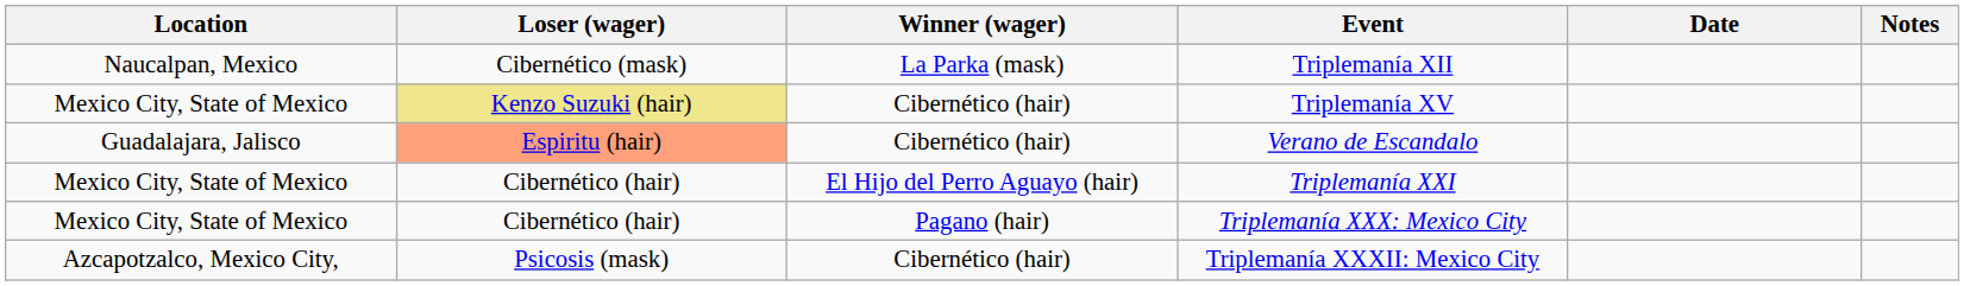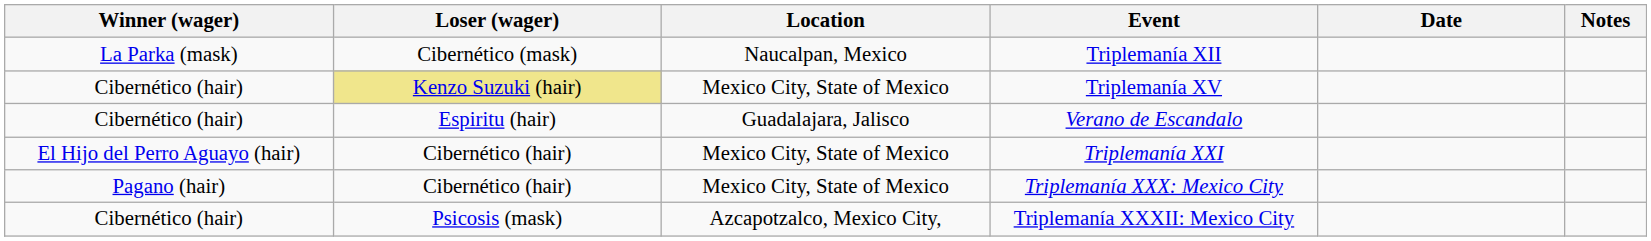 <table class="wikitable sortable" width=100%  style="text-align: center">
 <tr>
+<th width=20% scope="col">Winner (wager)</th>
+<th width=20% scope="col">Loser (wager)</th>
 <th width=20% scope="col">Location</th>
-<th width=20% scope="col">Loser (wager)</th>
-<th width=20% scope="col">Winner (wager)</th>
 <th width=20% scope="col">Event</th>
 <th width=15% scope="col">Date</th>
 <th class="unsortable" width=5% scope="col">Notes</th>
 </tr>
 <tr>
+<td><a href='#'>La Parka</a> (mask)</td>
+<td>Cibernético (mask)</td>
 <td>Naucalpan, Mexico</td>
-<td>Cibernético (mask)</td>
-<td><a href='#'>La Parka</a> (mask)</td>
 <td><a href='#'>Triplemanía XII</a></td>
 <td></td>
 <td></td>
 </tr>
 <tr>
+<td>Cibernético (hair)</td>
+<td style="background: khaki;"><a href='#'>Kenzo Suzuki</a> (hair)</td>
 <td>Mexico City, State of Mexico</td>
-<td style="background: khaki;"><a href='#'>Kenzo Suzuki</a> (hair)</td>
-<td>Cibernético (hair)</td>
 <td><a href='#'>Triplemanía XV</a></td>
 <td></td>
 <td></td>
 </tr>
 <tr>
+<td>Cibernético (hair)</td>
+<td><a href='#'>Espiritu</a> (hair)</td>
 <td>Guadalajara, Jalisco</td>
-<td style="background: lightsalmon;"><a href='#'>Espiritu</a> (hair)</td>
-<td>Cibernético (hair)</td>
 <td><em><a href='#'>Verano de Escandalo</a></em></td>
 <td></td>
 <td></td>
 </tr>
 <tr>
+<td><a href='#'>El Hijo del Perro Aguayo</a> (hair)</td>
+<td>Cibernético (hair)</td>
 <td>Mexico City, State of Mexico</td>
-<td>Cibernético (hair)</td>
-<td><a href='#'>El Hijo del Perro Aguayo</a> (hair)</td>
 <td><em><a href='#'>Triplemanía XXI</a></em></td>
 <td></td>
 <td></td>
 </tr>
 <tr>
+<td><a href='#'>Pagano</a> (hair)</td>
+<td>Cibernético (hair)</td>
 <td>Mexico City, State of Mexico</td>
-<td>Cibernético (hair)</td>
-<td><a href='#'>Pagano</a> (hair)</td>
 <td><em><a href='#'>Triplemanía XXX: Mexico City</a></em></td>
 <td></td>
 <td></td>
 </tr>
 <tr>
+<td>Cibernético (hair)</td>
+<td><a href='#'>Psicosis</a> (mask)</td>
 <td>Azcapotzalco, Mexico City,</td>
-<td><a href='#'>Psicosis</a> (mask)</td>
-<td>Cibernético (hair)</td>
 <td><a href='#'>Triplemanía XXXII: Mexico City</a></td>
 <td></td>
 <td></td>
 </tr>
 </table>
